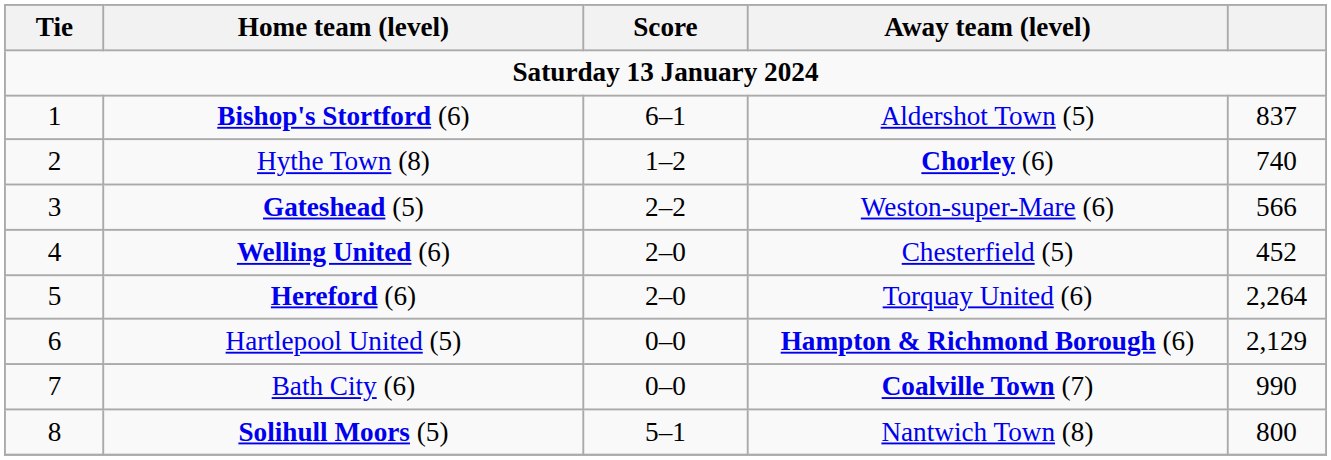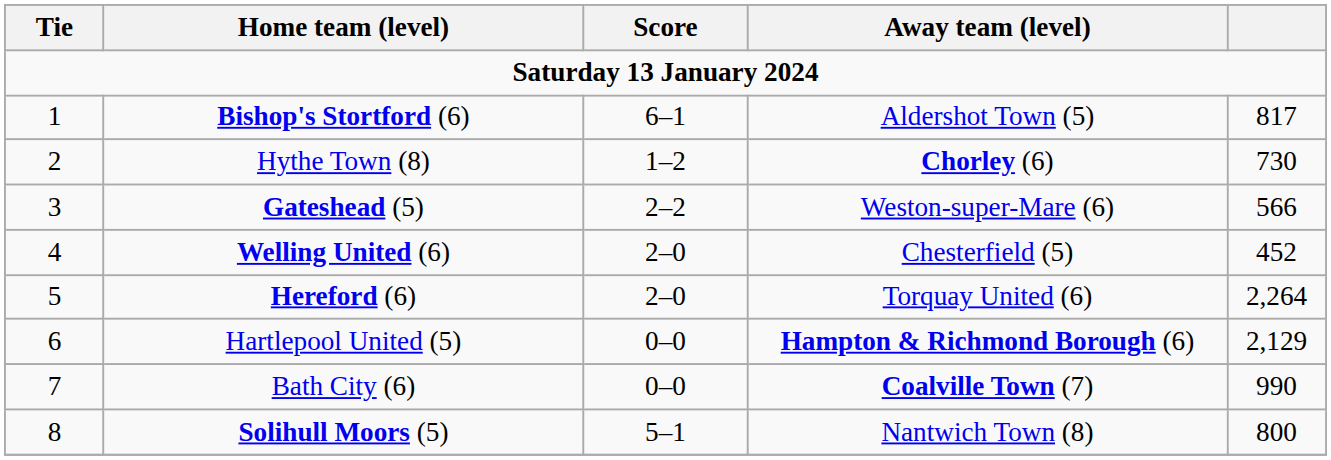 <table class="wikitable" style="width:700px;text-align:center;font-size:90%">
 <tr>
 <th scope="col" style="width: 7.50%">Tie</th>
 <th scope="col" style="width:36.25%">Home team (level)</th>
 <th scope="col" style="width:12.50%">Score</th>
 <th scope="col" style="width:36.25%">Away team (level)</th>
 <th scope="col" style="width: 7.50%"></th>
 </tr>
 <tr>
 <td colspan="5"><strong>Saturday 13 January 2024</strong></td>
 </tr>
 <tr>
 <td>1</td>
 <td><strong><a href='#'>Bishop's Stortford</a></strong> (6)</td>
 <td>6–1</td>
 <td><a href='#'>Aldershot Town</a> (5)</td>
-<td>837</td>
+<td>817</td>
 </tr>
 <tr>
 <td>2</td>
 <td><a href='#'>Hythe Town</a> (8)</td>
 <td>1–2</td>
 <td><strong><a href='#'>Chorley</a></strong> (6)</td>
-<td>740</td>
+<td>730</td>
 </tr>
 <tr>
 <td>3</td>
 <td><a href='#'><strong>Gateshead</strong></a> (5)</td>
 <td>2–2 </td>
 <td><a href='#'>Weston-super-Mare</a> (6)</td>
 <td>566</td>
 </tr>
 <tr>
 <td>4</td>
 <td><strong><a href='#'>Welling United</a></strong> (6)</td>
 <td>2–0</td>
 <td><a href='#'>Chesterfield</a> (5)</td>
 <td>452</td>
 </tr>
 <tr>
 <td>5</td>
 <td><strong><a href='#'>Hereford</a></strong> (6)</td>
 <td>2–0</td>
 <td><a href='#'>Torquay United</a> (6)</td>
 <td>2,264</td>
 </tr>
 <tr>
 <td>6</td>
 <td><a href='#'>Hartlepool United</a> (5)</td>
 <td>0–0 </td>
 <td><a href='#'><strong>Hampton & Richmond Borough</strong></a> (6)</td>
 <td>2,129</td>
 </tr>
 <tr>
 <td>7</td>
 <td><a href='#'>Bath City</a> (6)</td>
 <td>0–0 </td>
 <td><a href='#'><strong>Coalville Town</strong></a> (7)</td>
 <td>990</td>
 </tr>
 <tr>
 <td>8</td>
 <td><strong><a href='#'>Solihull Moors</a></strong> (5)</td>
 <td>5–1</td>
 <td><a href='#'>Nantwich Town</a> (8)</td>
 <td>800</td>
 </tr>
 <tr>
 </tr>
 </table>
